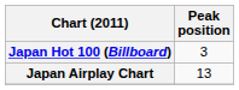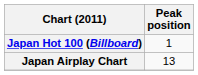 <table class="wikitable plainrowheaders sortable">
 <tr>
 <th>Chart (2011)</th>
 <th>Peak<br>position</th>
 </tr>
 <tr>
 <th scope="row"><a href='#'>Japan Hot 100</a> (<em><a href='#'>Billboard</a></em>)</th>
-<td style="text-align:center;">3</td>
+<td style="text-align:center;">1</td>
 </tr>
 <tr>
 <th scope="row">Japan Airplay Chart</th>
 <td style="text-align:center;">13</td>
 </tr>
 <tr>
 </tr>
 </table>
